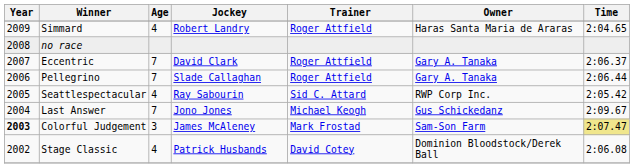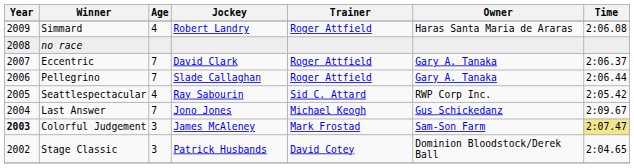 <table class="wikitable sortable" style="font-size:90%">
 <tr>
 <th style="width:36px">Year<br></th>
 <th style="width:120px">Winner<br></th>
 <th>Age<br></th>
 <th style="width:135px">Jockey<br></th>
 <th style="width:145px">Trainer<br></th>
 <th style="width:200px">Owner<br></th>
 <th>Time<br></th>
 </tr>
 <tr>
 </tr>
 <tr>
 <td>2009</td>
 <td>Simmard</td>
 <td>4</td>
 <td><a href='#'>Robert Landry</a></td>
 <td><a href='#'>Roger Attfield</a></td>
 <td>Haras Santa Maria de Araras</td>
-<td>2:04.65</td>
+<td>2:06.08</td>
 </tr>
 <tr bgcolor="#eeeeee">
 <td>2008</td>
 <td><em>no race</em></td>
 <td></td>
 <td></td>
 <td></td>
 <td></td>
 <td></td>
 </tr>
 <tr>
 <td>2007</td>
 <td>Eccentric</td>
 <td>7</td>
 <td><a href='#'>David Clark</a></td>
 <td><a href='#'>Roger Attfield</a></td>
 <td><a href='#'>Gary A. Tanaka</a></td>
 <td>2:06.37</td>
 </tr>
 <tr>
 <td>2006</td>
 <td>Pellegrino</td>
 <td>7</td>
 <td><a href='#'>Slade Callaghan</a></td>
 <td><a href='#'>Roger Attfield</a></td>
 <td><a href='#'>Gary A. Tanaka</a></td>
 <td>2:06.44</td>
 </tr>
 <tr>
 <td>2005</td>
 <td>Seattlespectacular</td>
 <td>4</td>
 <td><a href='#'>Ray Sabourin</a></td>
 <td><a href='#'>Sid C. Attard</a></td>
 <td>RWP Corp Inc.</td>
 <td>2:05.42</td>
 </tr>
 <tr>
 <td>2004</td>
 <td>Last Answer</td>
 <td>7</td>
 <td><a href='#'>Jono Jones</a></td>
 <td><a href='#'>Michael Keogh</a></td>
 <td><a href='#'>Gus Schickedanz</a></td>
 <td>2:09.67</td>
 </tr>
 <tr>
 <td><strong>2003</strong></td>
 <td>Colorful Judgement</td>
 <td>3</td>
 <td><a href='#'>James McAleney</a></td>
 <td><a href='#'>Mark Frostad</a></td>
 <td><a href='#'>Sam-Son Farm</a></td>
 <td style="background: khaki;">2:07.47</td>
 </tr>
 <tr>
 <td>2002</td>
 <td>Stage Classic</td>
-<td>4</td>
+<td>3</td>
 <td><a href='#'>Patrick Husbands</a></td>
 <td><a href='#'>David Cotey</a></td>
 <td>Dominion Bloodstock/Derek Ball</td>
-<td>2:06.08</td>
+<td>2:04.65</td>
 </tr>
 <tr>
 </tr>
 </table>
